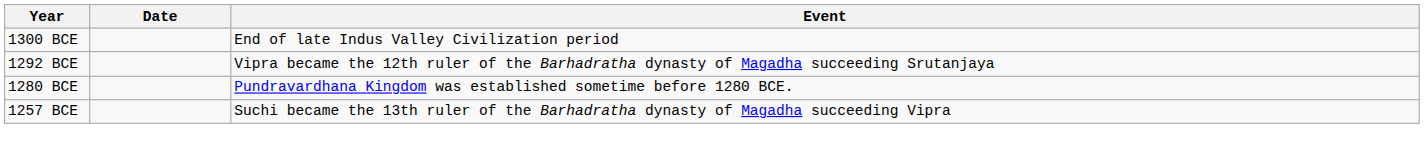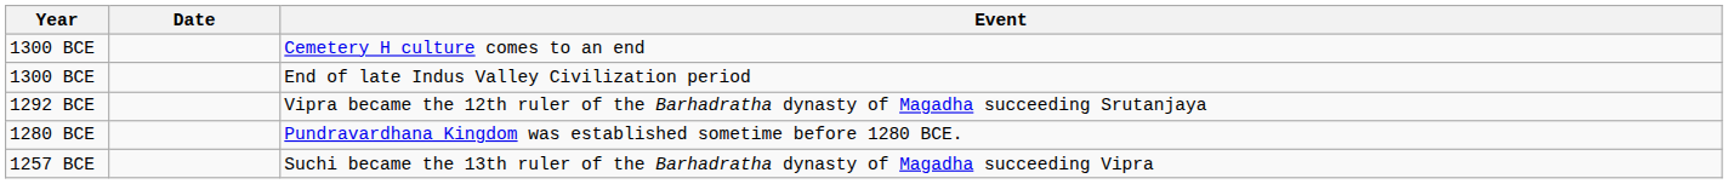 <table class="wikitable" style="width:100%">
 <tr>
 <th style="width:6%">Year</th>
 <th style="width:10%">Date</th>
 <th>Event</th>
+</tr>
+<tr>
+<td>1300 BCE</td>
+<td></td>
+<td><a href='#'>Cemetery H culture</a> comes to an end</td>
 </tr>
 <tr>
 <td>1300 BCE</td>
 <td></td>
 <td>End of late Indus Valley Civilization period</td>
 </tr>
 <tr>
 <td>1292 BCE</td>
 <td></td>
 <td>Vipra became the 12th ruler of the <em>Barhadratha</em> dynasty of <a href='#'>Magadha</a> succeeding Srutanjaya</td>
 </tr>
 <tr>
 <td>1280 BCE</td>
 <td></td>
 <td><a href='#'>Pundravardhana Kingdom</a> was established sometime before 1280 BCE.</td>
 </tr>
 <tr>
 <td>1257 BCE</td>
 <td></td>
 <td>Suchi became the 13th ruler of the <em>Barhadratha</em> dynasty of <a href='#'>Magadha</a> succeeding Vipra</td>
 </tr>
 </table>
